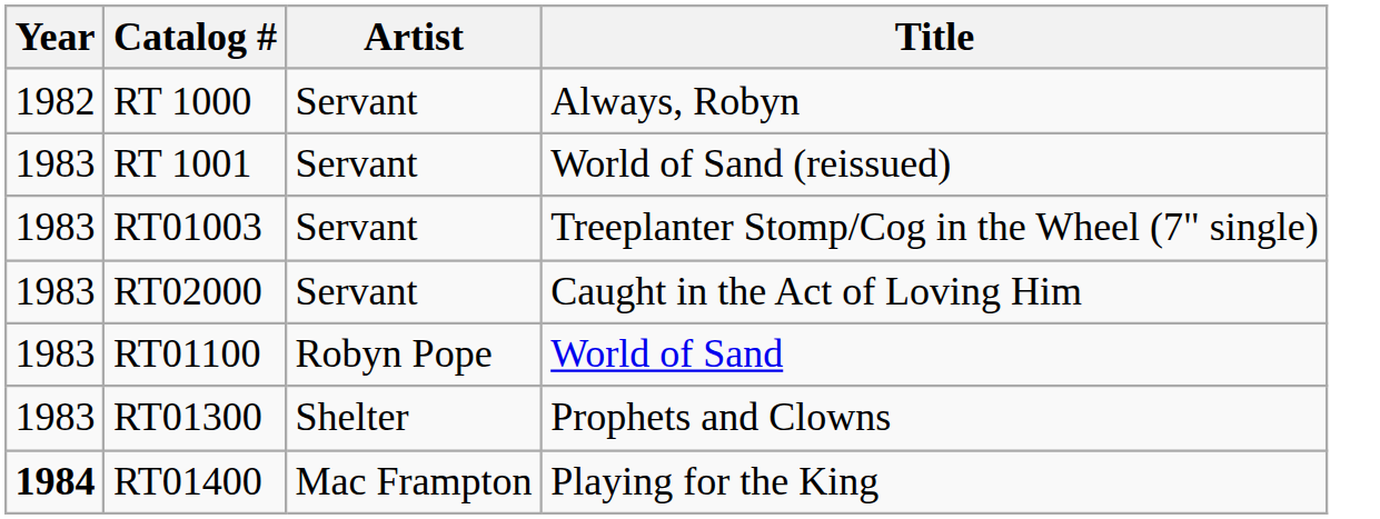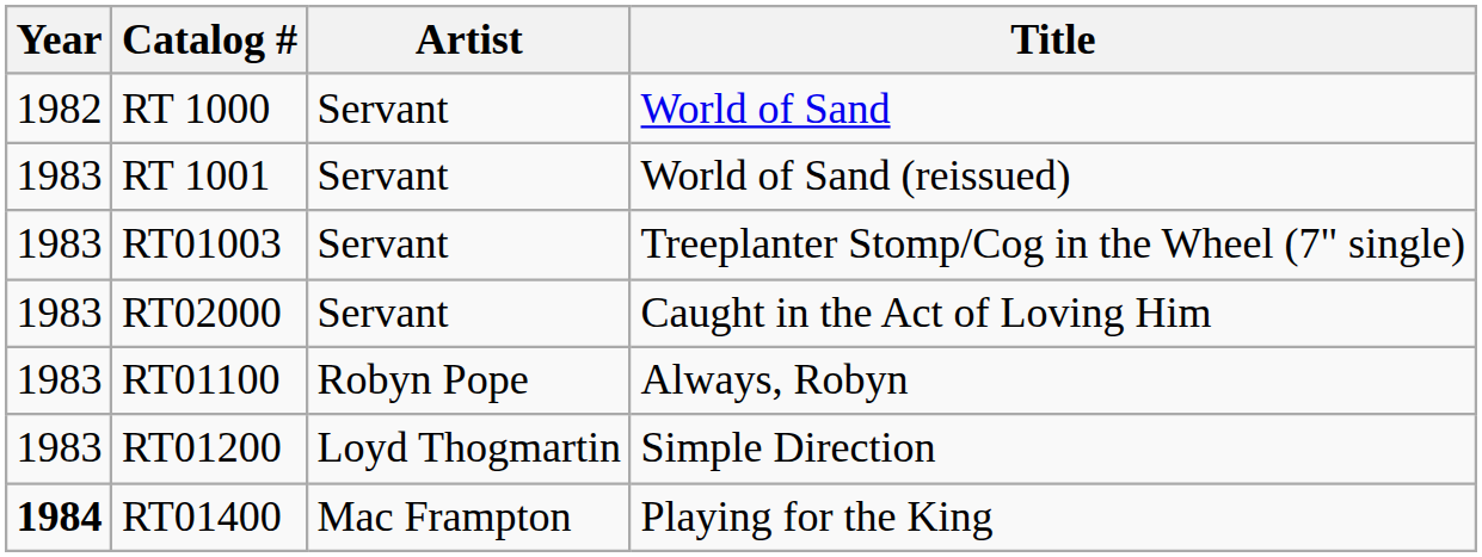 <table class="wikitable sortable">
 <tr>
 <th>Year</th>
 <th>Catalog #</th>
 <th>Artist</th>
 <th>Title</th>
 </tr>
 <tr>
 <td>1982</td>
 <td>RT 1000</td>
 <td>Servant</td>
-<td>Always, Robyn</td>
+<td><a href='#'>World of Sand</a></td>
 </tr>
 <tr>
 <td>1983</td>
 <td>RT 1001</td>
 <td>Servant</td>
 <td>World of Sand (reissued)</td>
 </tr>
 <tr>
 <td>1983</td>
 <td>RT01003</td>
 <td>Servant</td>
 <td>Treeplanter Stomp/Cog in the Wheel (7" single)</td>
 </tr>
 <tr>
 <td>1983</td>
 <td>RT02000</td>
 <td>Servant</td>
 <td>Caught in the Act of Loving Him</td>
 </tr>
 <tr>
 <td>1983</td>
 <td>RT01100</td>
 <td>Robyn Pope</td>
-<td><a href='#'>World of Sand</a></td>
+<td>Always, Robyn</td>
 </tr>
 <tr>
 <td>1983</td>
-<td>RT01300</td>
-<td>Shelter</td>
-<td>Prophets and Clowns</td>
+<td>RT01200</td>
+<td>Loyd Thogmartin</td>
+<td>Simple Direction</td>
 </tr>
 <tr>
 <td><strong>1984</strong></td>
 <td>RT01400</td>
 <td>Mac Frampton</td>
 <td>Playing for the King</td>
 </tr>
 </table>
